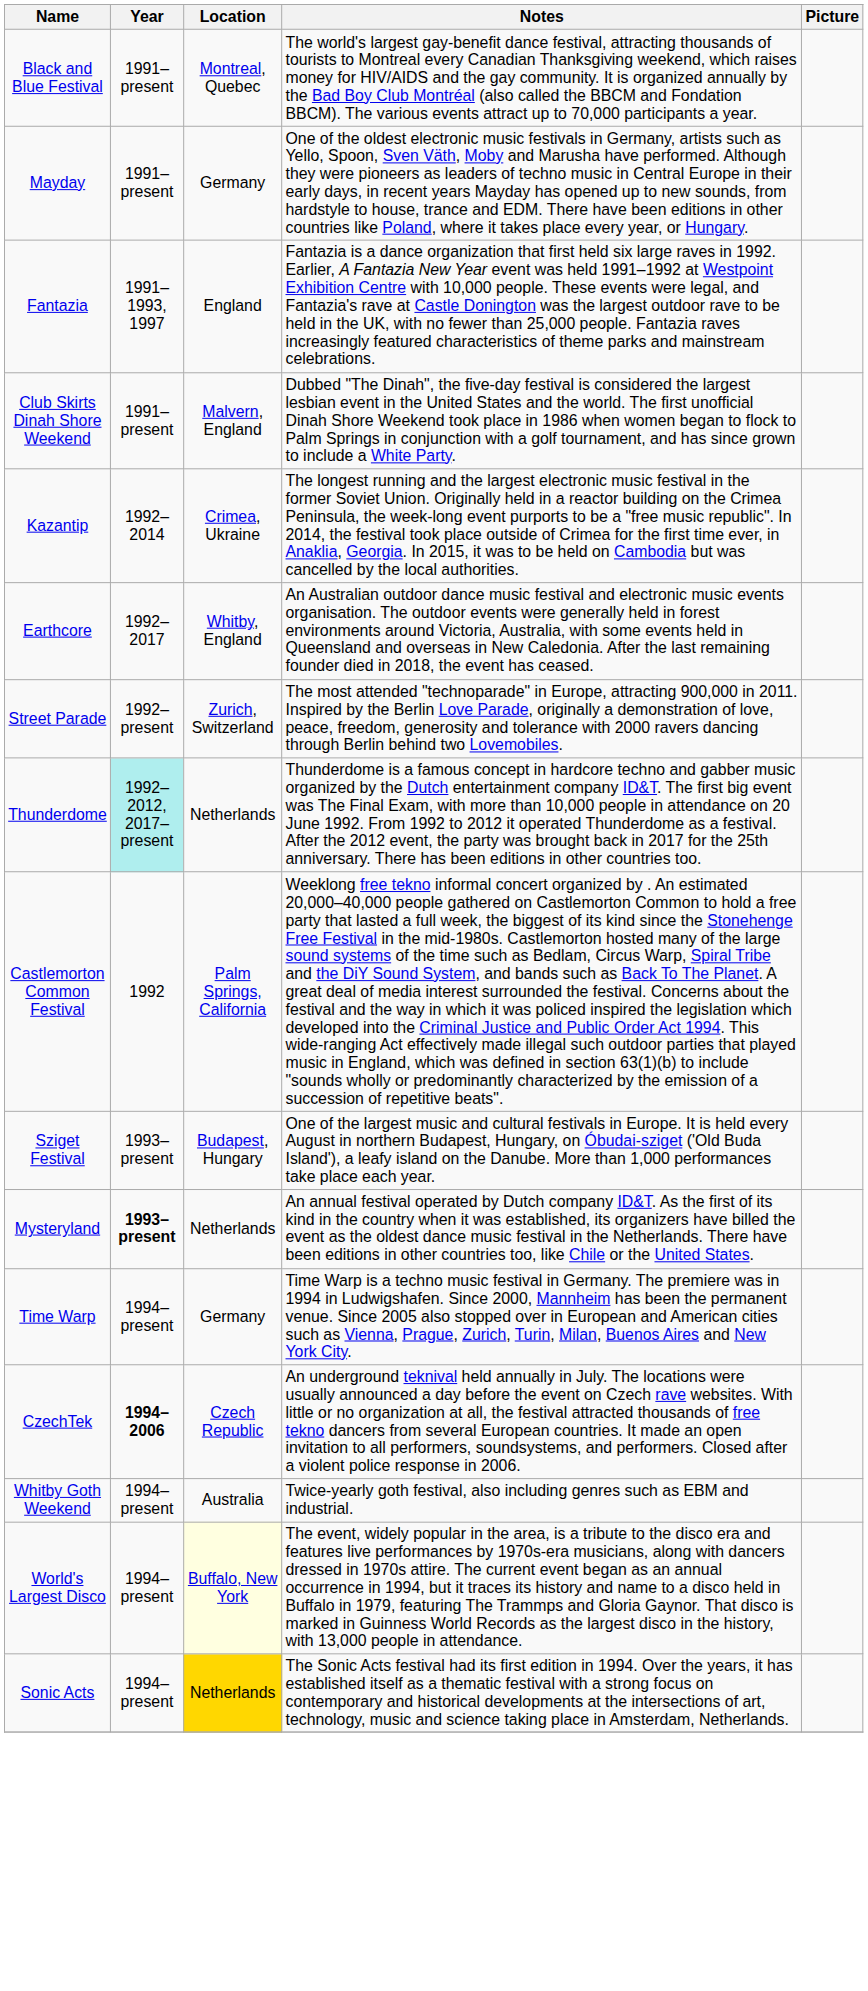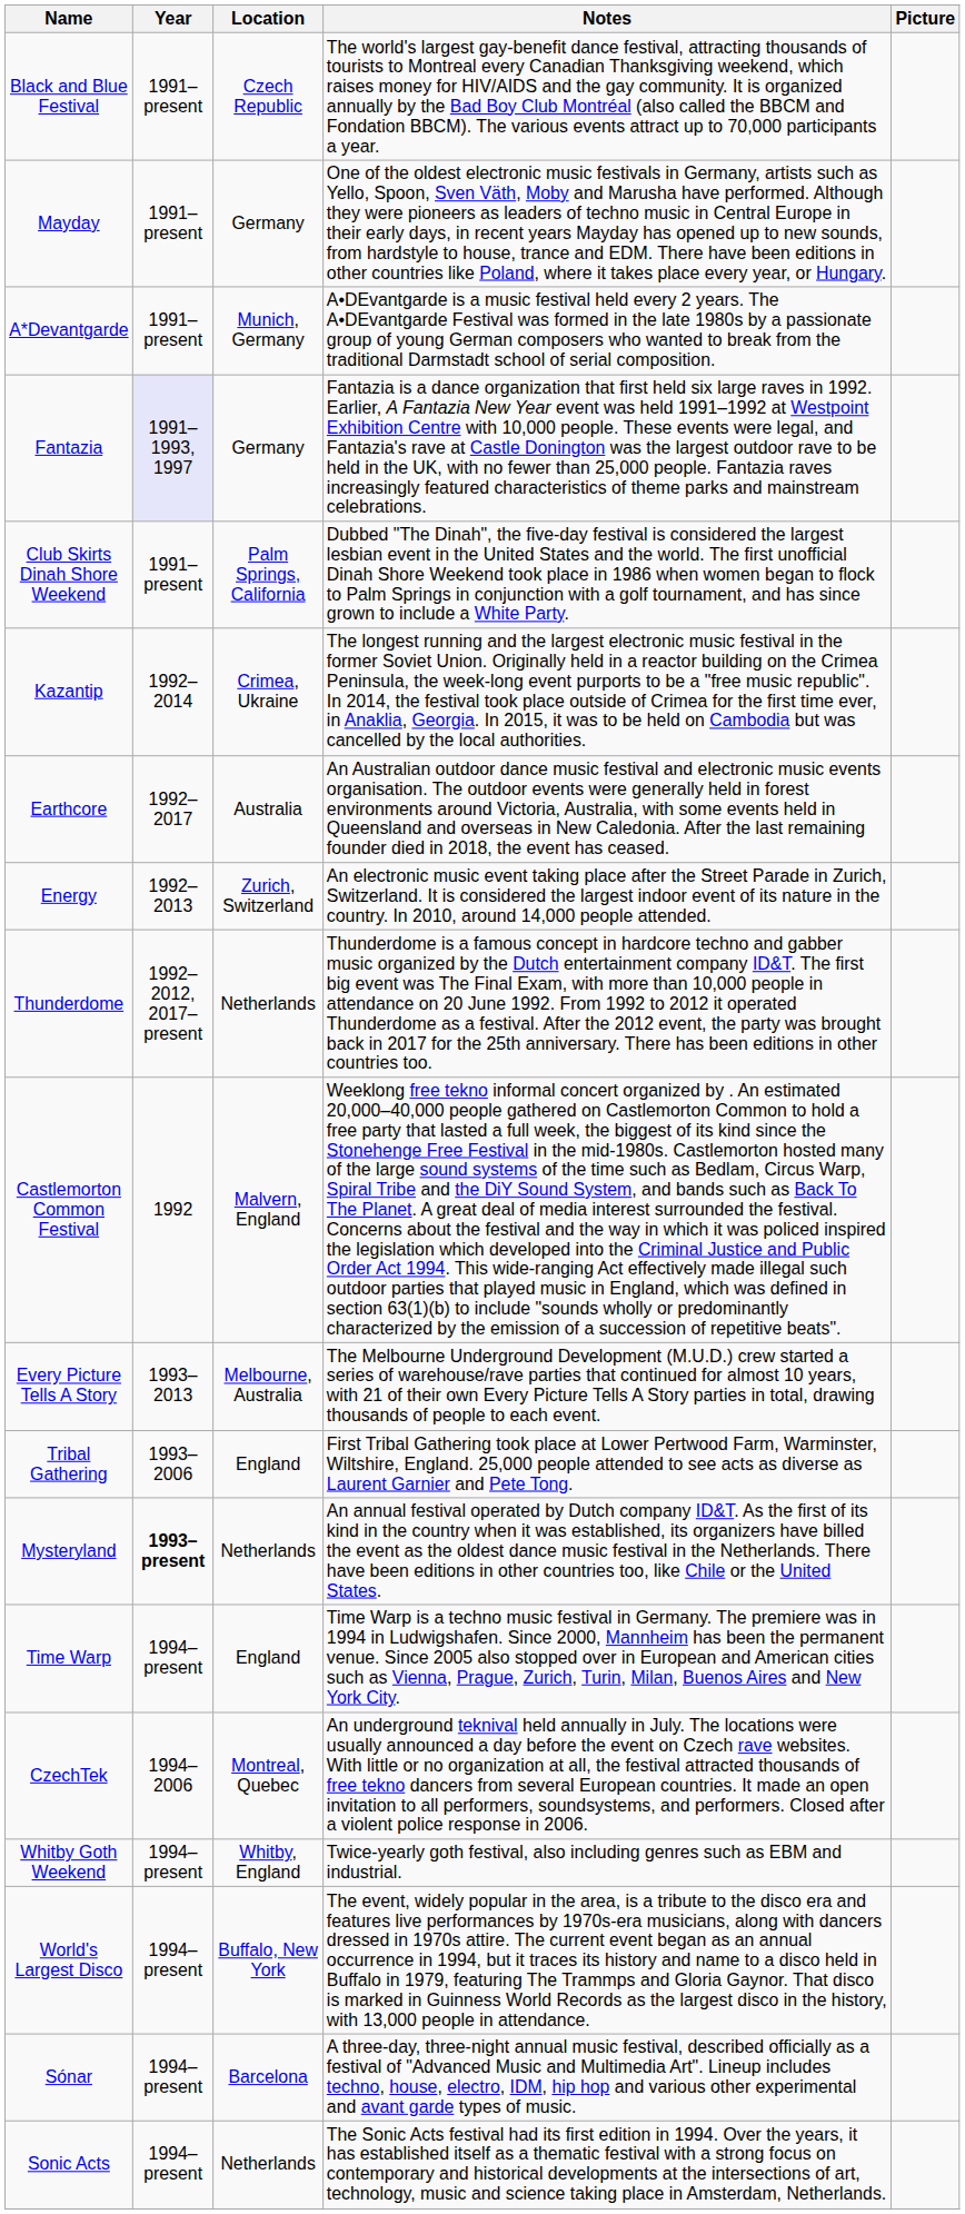 <table class="sortable wikitable" style="text-align:center;font-size:100%;">
 <tr style="vertical-align:bottom;">
 </tr>
 <tr>
 <th style="width:74px;">Name</th>
 <th>Year</th>
 <th>Location</th>
 <th class="unsortable">Notes</th>
 <th>Picture</th>
 </tr>
 <tr>
 <td><a href='#'>Black and Blue Festival</a></td>
 <td>1991–present</td>
-<td><a href='#'>Montreal</a>, Quebec</td>
+<td><a href='#'>Czech Republic</a></td>
 <td style="text-align:left">The world's largest gay-benefit dance festival, attracting thousands of tourists to Montreal every Canadian Thanksgiving weekend, which raises money for HIV/AIDS and the gay community. It is organized annually by the <a href='#'>Bad Boy Club Montréal</a> (also called the BBCM and Fondation BBCM). The various events attract up to 70,000 participants a year.</td>
 <td></td>
 </tr>
 <tr>
 <td><a href='#'>Mayday</a></td>
 <td>1991–present</td>
 <td>Germany</td>
 <td style="text-align:left">One of the oldest electronic music festivals in Germany, artists such as Yello, Spoon, <a href='#'>Sven Väth</a>, <a href='#'>Moby</a> and Marusha have performed. Although they were pioneers as leaders of techno music in Central Europe in their early days, in recent years Mayday has opened up to new sounds, from hardstyle to house, trance and EDM. There have been editions in other countries like <a href='#'>Poland</a>, where it takes place every year, or <a href='#'>Hungary</a>.</td>
 <td></td>
 </tr>
 <tr>
+<td><a href='#'>A*Devantgarde</a></td>
+<td>1991–present</td>
+<td><a href='#'>Munich</a>, Germany</td>
+<td style="text-align:left">A•DEvantgarde is a music festival held every 2 years. The A•DEvantgarde Festival was formed in the late 1980s by a passionate group of young German composers who wanted to break from the traditional Darmstadt school of serial composition.</td>
+<td></td>
+</tr>
+<tr>
 <td><a href='#'>Fantazia</a></td>
-<td>1991–1993, 1997</td>
-<td>England</td>
+<td style="background: lavender;">1991–1993, 1997</td>
+<td>Germany</td>
 <td style="text-align:left">Fantazia is a dance organization that first held six large raves in 1992. Earlier, <em>A Fantazia New Year</em> event was held 1991–1992 at <a href='#'>Westpoint Exhibition Centre</a> with 10,000 people. These events were legal, and Fantazia's rave at <a href='#'>Castle Donington</a> was the largest outdoor rave to be held in the UK, with no fewer than 25,000 people. Fantazia raves increasingly featured characteristics of theme parks and mainstream celebrations.</td>
 <td></td>
 </tr>
 <tr>
 <td><a href='#'>Club Skirts Dinah Shore Weekend</a></td>
 <td>1991–present</td>
-<td><a href='#'>Malvern</a>, England</td>
+<td><a href='#'>Palm Springs, California</a></td>
 <td style="text-align:left">Dubbed "The Dinah", the five-day festival is considered the largest lesbian event in the United States and the world. The first unofficial Dinah Shore Weekend took place in 1986 when women began to flock to Palm Springs in conjunction with a golf tournament, and has since grown to include a <a href='#'>White Party</a>.</td>
 <td></td>
 </tr>
 <tr>
 <td><a href='#'>Kazantip</a></td>
 <td>1992–2014</td>
 <td><a href='#'>Crimea</a>, Ukraine</td>
 <td style="text-align:left">The longest running and the largest electronic music festival in the former Soviet Union. Originally held in a reactor building on the Crimea Peninsula, the week-long event purports to be a "free music republic". In 2014, the festival took place outside of Crimea for the first time ever, in <a href='#'>Anaklia</a>, <a href='#'>Georgia</a>. In 2015, it was to be held on <a href='#'>Cambodia</a> but was cancelled by the local authorities.</td>
 <td></td>
 </tr>
 <tr>
 <td><a href='#'>Earthcore</a></td>
 <td>1992–2017</td>
-<td><a href='#'>Whitby</a>, England</td>
+<td>Australia</td>
 <td style="text-align:left">An Australian outdoor dance music festival and electronic music events organisation. The outdoor events were generally held in forest environments around Victoria, Australia, with some events held in Queensland and overseas in New Caledonia. After the last remaining founder died in 2018, the event has ceased.</td>
 <td></td>
 </tr>
 <tr>
-<td><a href='#'>Street Parade</a></td>
-<td>1992–present</td>
+<td><a href='#'>Energy</a></td>
+<td>1992–2013</td>
 <td><a href='#'>Zurich</a>, Switzerland</td>
-<td style="text-align:left">The most attended "technoparade" in Europe, attracting 900,000 in 2011. Inspired by the Berlin <a href='#'>Love Parade</a>, originally a demonstration of love, peace, freedom, generosity and tolerance with 2000 ravers dancing through Berlin behind two <a href='#'>Lovemobiles</a>.</td>
+<td style="text-align:left">An electronic music event taking place after the Street Parade in Zurich, Switzerland. It is considered the largest indoor event of its nature in the country. In 2010, around 14,000 people attended.</td>
 <td></td>
 </tr>
 <tr>
 <td><a href='#'>Thunderdome</a></td>
-<td style="background: paleturquoise;">1992–2012, 2017–present</td>
+<td>1992–2012, 2017–present</td>
 <td>Netherlands</td>
 <td style="text-align:left">Thunderdome is a famous concept in hardcore techno and gabber music organized by the <a href='#'>Dutch</a> entertainment company <a href='#'>ID&T</a>. The first big event was The Final Exam, with more than 10,000 people in attendance on 20 June 1992. From 1992 to 2012 it operated Thunderdome as a festival. After the 2012 event, the party was brought back in 2017 for the 25th anniversary. There has been editions in other countries too.</td>
 <td></td>
 </tr>
 <tr>
 <td><a href='#'>Castlemorton Common Festival</a></td>
 <td>1992</td>
-<td><a href='#'>Palm Springs, California</a></td>
+<td><a href='#'>Malvern</a>, England</td>
 <td style="text-align:left">Weeklong <a href='#'>free tekno</a> informal concert organized by . An estimated 20,000–40,000 people gathered on Castlemorton Common to hold a free party that lasted a full week, the biggest of its kind since the <a href='#'>Stonehenge Free Festival</a> in the mid-1980s. Castlemorton hosted many of the large <a href='#'>sound systems</a> of the time such as Bedlam, Circus Warp, <a href='#'>Spiral Tribe</a> and <a href='#'>the DiY Sound System</a>, and bands such as <a href='#'>Back To The Planet</a>. A great deal of media interest surrounded the festival. Concerns about the festival and the way in which it was policed inspired the legislation which developed into the <a href='#'>Criminal Justice and Public Order Act 1994</a>. This wide-ranging Act effectively made illegal such outdoor parties that played music in England, which was defined in section 63(1)(b) to include "sounds wholly or predominantly characterized by the emission of a succession of repetitive beats".</td>
 <td></td>
 </tr>
 <tr>
-<td><a href='#'>Sziget Festival</a></td>
-<td>1993–present</td>
-<td><a href='#'>Budapest</a>, Hungary</td>
-<td style="text-align:left">One of the largest music and cultural festivals in Europe. It is held every August in northern Budapest, Hungary, on <a href='#'>Óbudai-sziget</a> ('Old Buda Island'), a leafy  island on the Danube. More than 1,000 performances take place each year.</td>
+<td><a href='#'>Every Picture Tells A Story</a></td>
+<td>1993–2013</td>
+<td><a href='#'>Melbourne</a>, Australia</td>
+<td style="text-align:left">The Melbourne Underground Development (M.U.D.) crew started a series of warehouse/rave parties that continued for almost 10 years, with 21 of their own Every Picture Tells A Story parties in total, drawing thousands of people to each event.</td>
+<td></td>
+</tr>
+<tr>
+<td><a href='#'>Tribal Gathering</a></td>
+<td>1993–2006</td>
+<td>England</td>
+<td style="text-align:left">First Tribal Gathering took place at Lower Pertwood Farm, Warminster, Wiltshire, England. 25,000 people attended to see acts as diverse as <a href='#'>Laurent Garnier</a> and <a href='#'>Pete Tong</a>.</td>
 <td></td>
 </tr>
 <tr>
 <td><a href='#'>Mysteryland</a></td>
 <td><strong>1993–present</strong></td>
 <td>Netherlands</td>
 <td style="text-align:left">An annual festival operated by Dutch company <a href='#'>ID&T</a>. As the first of its kind in the country when it was established, its organizers have billed the event as the oldest dance music festival in the Netherlands. There have been editions in other countries too, like <a href='#'>Chile</a> or the <a href='#'>United States</a>.</td>
 <td></td>
 </tr>
 <tr>
 <td><a href='#'>Time Warp</a></td>
 <td>1994–present</td>
-<td>Germany</td>
+<td>England</td>
 <td style="text-align:left">Time Warp is a techno music festival in Germany. The premiere was in 1994 in Ludwigshafen. Since 2000, <a href='#'>Mannheim</a> has been the permanent venue. Since 2005 also stopped over in European and American cities such as <a href='#'>Vienna</a>, <a href='#'>Prague</a>, <a href='#'>Zurich</a>, <a href='#'>Turin</a>, <a href='#'>Milan</a>, <a href='#'>Buenos Aires</a> and <a href='#'>New York City</a>.</td>
 <td></td>
 </tr>
 <tr>
 <td><a href='#'>CzechTek</a></td>
-<td><strong>1994–2006</strong></td>
-<td><a href='#'>Czech Republic</a></td>
+<td>1994–2006</td>
+<td><a href='#'>Montreal</a>, Quebec</td>
 <td style="text-align:left">An underground <a href='#'>teknival</a> held annually in July. The locations were usually announced a day before the event on Czech <a href='#'>rave</a> websites. With little or no organization at all, the festival attracted thousands of <a href='#'>free tekno</a> dancers from several European countries. It made an open invitation to all performers, soundsystems, and performers. Closed after a violent police response in 2006.</td>
 <td></td>
 </tr>
 <tr>
 <td><a href='#'>Whitby Goth Weekend</a></td>
 <td>1994–present</td>
-<td>Australia</td>
+<td><a href='#'>Whitby</a>, England</td>
 <td style="text-align:left">Twice-yearly goth festival, also including genres such as EBM and industrial.</td>
 <td></td>
 </tr>
 <tr>
 <td><a href='#'>World's Largest Disco</a></td>
 <td>1994–present</td>
-<td style="background: lightyellow;"><a href='#'>Buffalo, New York</a></td>
+<td><a href='#'>Buffalo, New York</a></td>
 <td style="text-align:left">The event, widely popular in the area, is a tribute to the disco era and features live performances by 1970s-era musicians, along with dancers dressed in 1970s attire. The current event began as an annual occurrence in 1994, but it traces its history and name to a disco held in Buffalo in 1979, featuring The Trammps and Gloria Gaynor. That disco is marked in Guinness World Records as the largest disco in the history, with 13,000 people in attendance.</td>
+<td></td>
+</tr>
+<tr>
+<td><a href='#'>Sónar</a></td>
+<td>1994–present</td>
+<td><a href='#'>Barcelona</a></td>
+<td style="text-align:left">A three-day, three-night annual music festival, described officially as a festival of "Advanced Music and Multimedia Art". Lineup includes <a href='#'>techno</a>, <a href='#'>house</a>, <a href='#'>electro</a>, <a href='#'>IDM</a>, <a href='#'>hip hop</a> and various other experimental and <a href='#'>avant garde</a> types of music.</td>
 <td></td>
 </tr>
 <tr>
 <td><a href='#'>Sonic Acts</a></td>
 <td>1994–present</td>
-<td style="background: gold;">Netherlands</td>
+<td>Netherlands</td>
 <td style="text-align:left">The Sonic Acts festival had its first edition in 1994. Over the years, it has established itself as a thematic festival with a strong focus on contemporary and historical developments at the intersections of art, technology, music and science taking place in Amsterdam, Netherlands.</td>
 <td></td>
 </tr>
 <tr>
 </tr>
 </table>
